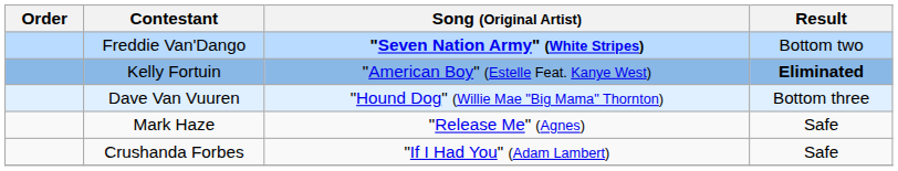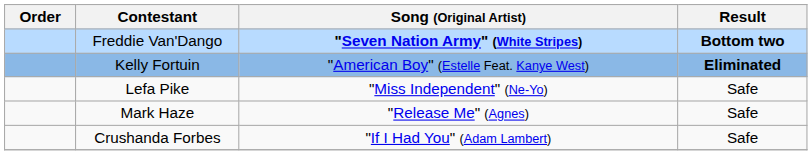 <table class="wikitable" style="font-size:90%; width:60%; text-align: center;">
 <tr>
 <th width="05%">Order</th>
 <th width="13%">Contestant</th>
 <th width="35%">Song <small>(Original Artist)</small></th>
 <th width="10%">Result</th>
 </tr>
 <tr>
 <td bgcolor="B8DBFF"></td>
 <td bgcolor="B8DBFF">Freddie Van'Dango</td>
 <td bgcolor="B8DBFF"><strong>"<a href='#'>Seven Nation Army</a>" <small>(<a href='#'>White Stripes</a>)</small></strong></td>
-<td bgcolor="B8DBFF">Bottom two</td>
+<td bgcolor="B8DBFF"><strong>Bottom two</strong></td>
 </tr>
 <tr>
 <td bgcolor="8AB8E6"></td>
 <td bgcolor="8AB8E6">Kelly Fortuin</td>
 <td bgcolor="8AB8E6">"<a href='#'>American Boy</a>" <small>(<a href='#'>Estelle</a> Feat. <a href='#'>Kanye West</a>)</small></td>
 <td bgcolor="8AB8E6"><strong>Eliminated</strong></td>
 </tr>
 <tr>
-<td bgcolor="E0F0FF"></td>
-<td bgcolor="E0F0FF">Dave Van Vuuren</td>
-<td bgcolor="E0F0FF">"<a href='#'>Hound Dog</a>" <small>(<a href='#'>Willie Mae "Big Mama" Thornton</a>)</small></td>
-<td bgcolor="E0F0FF">Bottom three</td>
+<td></td>
+<td>Lefa Pike</td>
+<td>"<a href='#'>Miss Independent</a>" <small>(<a href='#'>Ne-Yo</a>)</small></td>
+<td>Safe</td>
 </tr>
 <tr>
 <td></td>
 <td>Mark Haze</td>
 <td>"<a href='#'>Release Me</a>" <small>(<a href='#'>Agnes</a>)</small></td>
 <td>Safe</td>
 </tr>
 <tr>
 <td></td>
 <td>Crushanda Forbes</td>
 <td>"<a href='#'>If I Had You</a>" <small>(<a href='#'>Adam Lambert</a>)</small></td>
 <td>Safe</td>
 </tr>
 <tr>
 </tr>
 </table>
